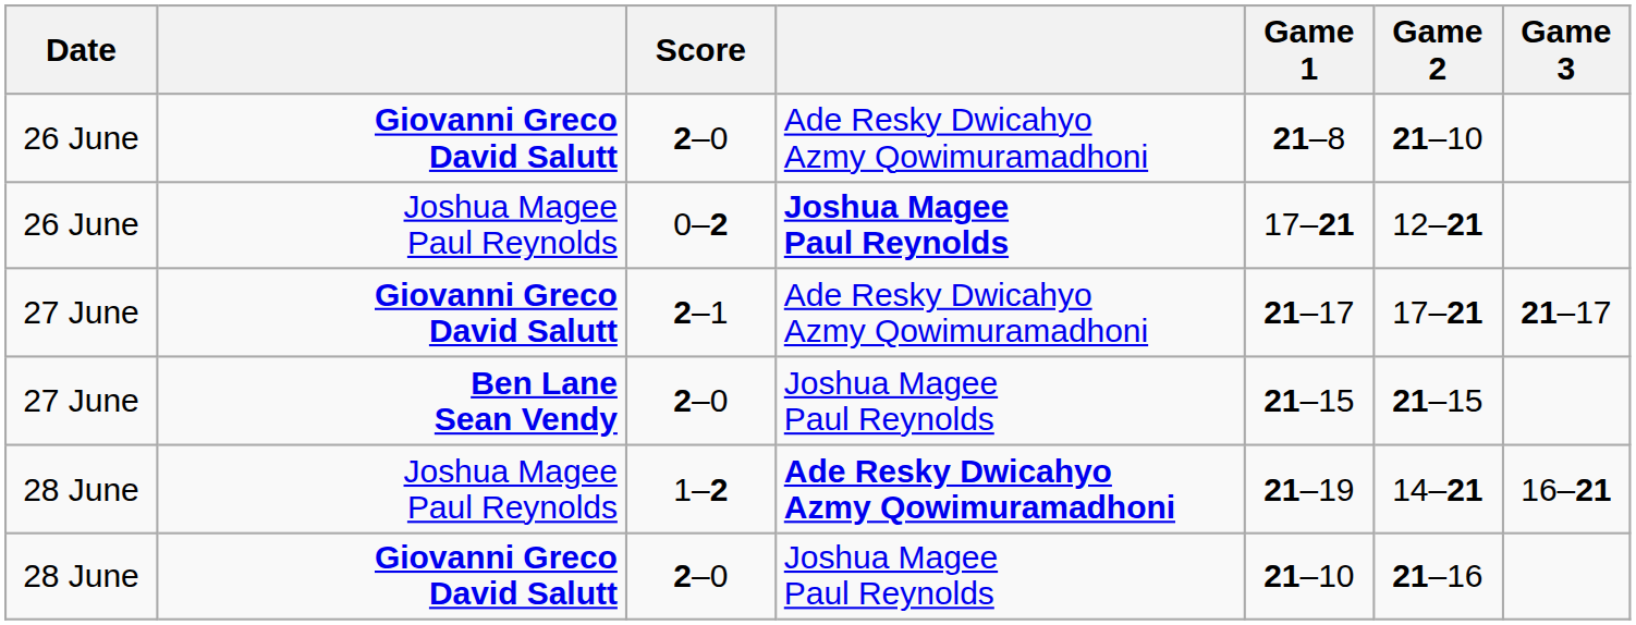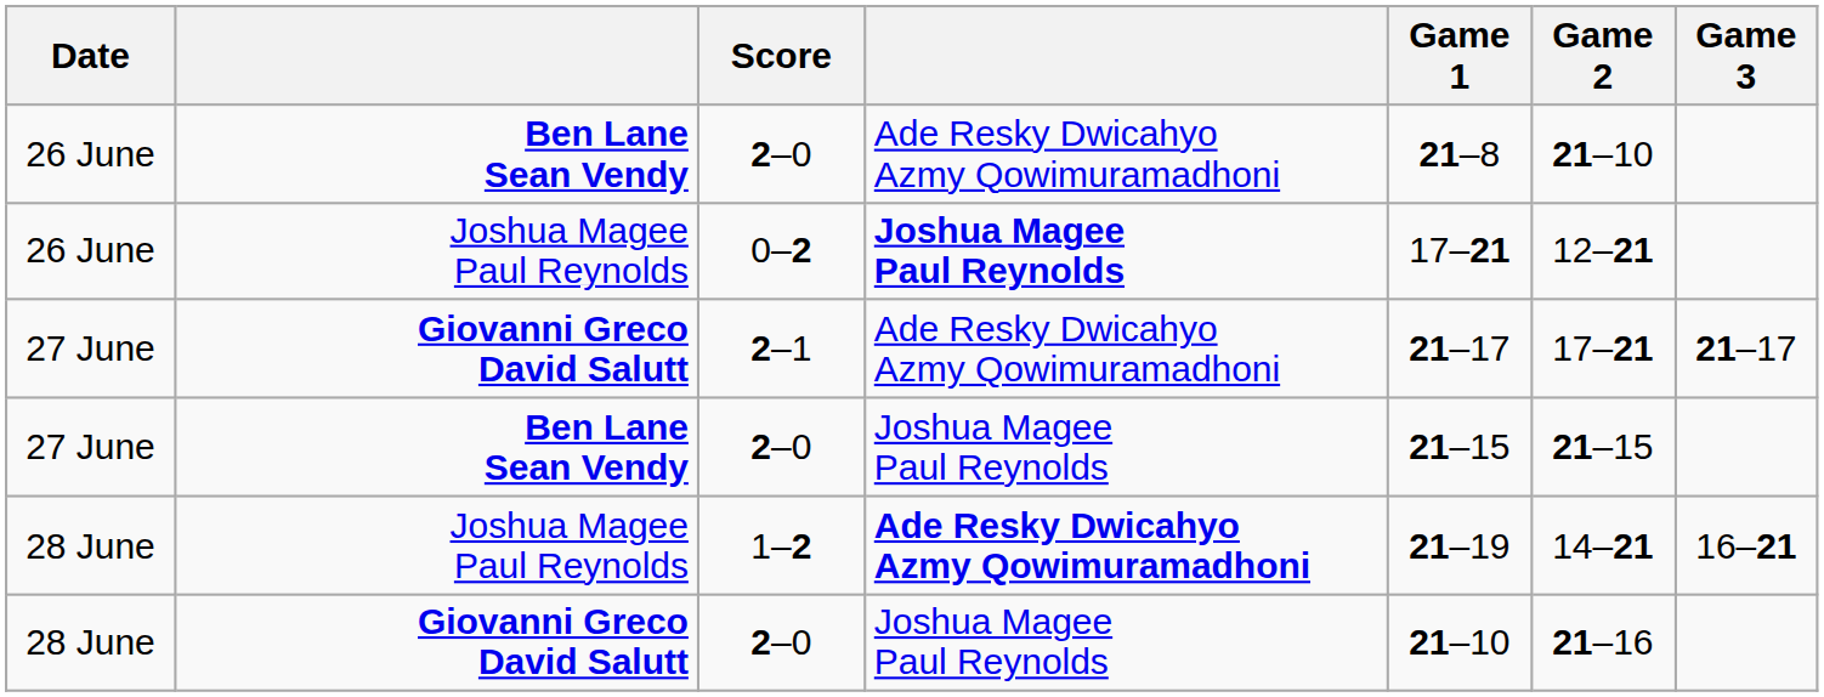 <table class="wikitable" style="text-align: center; font-size:90% ">
 <tr>
 <th width="60">Date</th>
 <th align="right" width="200"></th>
 <th width="60">Score</th>
 <th align="left" width="200"></th>
 <th width="50">Game 1</th>
 <th width="50">Game 2</th>
 <th width="50">Game 3</th>
 </tr>
 <tr>
 <td>26 June</td>
-<td align="right"><strong><a href='#'>Giovanni Greco</a> <br><a href='#'>David Salutt</a> </strong></td>
+<td align="right"><strong><a href='#'>Ben Lane</a> <br><a href='#'>Sean Vendy</a> </strong></td>
 <td align="center"><strong>2</strong>–0</td>
 <td align="left"> <a href='#'>Ade Resky Dwicahyo</a><br> <a href='#'>Azmy Qowimuramadhoni</a></td>
 <td><strong>21</strong>–8</td>
 <td><strong>21</strong>–10</td>
 <td></td>
 </tr>
 <tr>
 <td>26 June</td>
 <td align="right"><a href='#'>Joshua Magee</a> <br><a href='#'>Paul Reynolds</a> </td>
 <td align="center">0–<strong>2</strong></td>
 <td align="left"><strong> <a href='#'>Joshua Magee</a><br> <a href='#'>Paul Reynolds</a></strong></td>
 <td>17–<strong>21</strong></td>
 <td>12–<strong>21</strong></td>
 <td></td>
 </tr>
 <tr>
 <td>27 June</td>
 <td align="right"><strong><a href='#'>Giovanni Greco</a> <br><a href='#'>David Salutt</a> </strong></td>
 <td align="center"><strong>2</strong>–1</td>
 <td align="left"> <a href='#'>Ade Resky Dwicahyo</a><br> <a href='#'>Azmy Qowimuramadhoni</a></td>
 <td><strong>21</strong>–17</td>
 <td>17–<strong>21</strong></td>
 <td><strong>21</strong>–17</td>
 </tr>
 <tr>
 <td>27 June</td>
 <td align="right"><strong><a href='#'>Ben Lane</a> <br><a href='#'>Sean Vendy</a> </strong></td>
 <td align="center"><strong>2</strong>–0</td>
 <td align="left"> <a href='#'>Joshua Magee</a><br> <a href='#'>Paul Reynolds</a></td>
 <td><strong>21</strong>–15</td>
 <td><strong>21</strong>–15</td>
 <td></td>
 </tr>
 <tr>
 <td>28 June</td>
 <td align="right"><a href='#'>Joshua Magee</a> <br><a href='#'>Paul Reynolds</a> </td>
 <td align="center">1–<strong>2</strong></td>
 <td align="left"> <strong><a href='#'>Ade Resky Dwicahyo</a></strong><br> <strong><a href='#'>Azmy Qowimuramadhoni</a></strong></td>
 <td><strong>21</strong>–19</td>
 <td>14–<strong>21</strong></td>
 <td>16–<strong>21</strong></td>
 </tr>
 <tr>
 <td>28 June</td>
 <td align="right"><strong><a href='#'>Giovanni Greco</a> <br><a href='#'>David Salutt</a> </strong></td>
 <td align="center"><strong>2</strong>–0</td>
 <td align="left"> <a href='#'>Joshua Magee</a><br> <a href='#'>Paul Reynolds</a></td>
 <td><strong>21</strong>–10</td>
 <td><strong>21</strong>–16</td>
 <td></td>
 </tr>
 </table>
